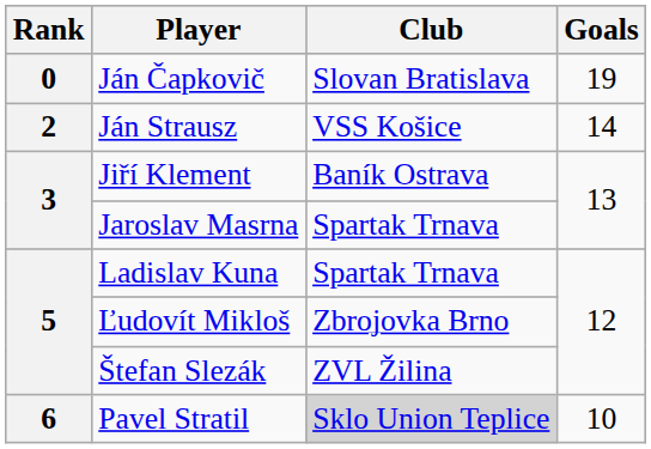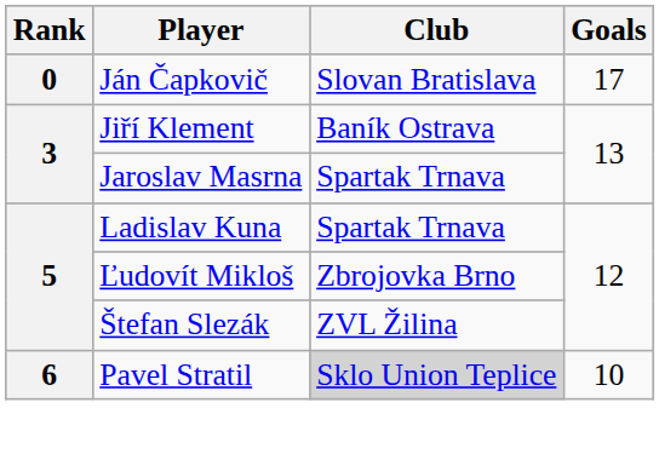 <table class="wikitable" style="text-align:center">
 <tr>
 <th>Rank</th>
 <th>Player</th>
 <th>Club</th>
 <th>Goals</th>
 </tr>
 <tr>
 <th>0</th>
 <td align="left"> <a href='#'>Ján Čapkovič</a></td>
 <td align="left"><a href='#'>Slovan Bratislava</a></td>
-<td>19</td>
-</tr>
-<tr>
-<th>2</th>
-<td align="left"> <a href='#'>Ján Strausz</a></td>
-<td align="left"><a href='#'>VSS Košice</a></td>
-<td>14</td>
+<td>17</td>
 </tr>
 <tr>
 <th rowspan="2">3</th>
 <td align="left"> <a href='#'>Jiří Klement</a></td>
 <td align="left"><a href='#'>Baník Ostrava</a></td>
 <td rowspan="2">13</td>
 </tr>
 <tr>
 <td align="left"> <a href='#'>Jaroslav Masrna</a></td>
 <td align="left"><a href='#'>Spartak Trnava</a></td>
 </tr>
 <tr>
 <th rowspan="3">5</th>
 <td align="left"> <a href='#'>Ladislav Kuna</a></td>
 <td align="left"><a href='#'>Spartak Trnava</a></td>
 <td rowspan="3">12</td>
 </tr>
 <tr>
 <td align="left"> <a href='#'>Ľudovít Mikloš</a></td>
 <td align="left"><a href='#'>Zbrojovka Brno</a></td>
 </tr>
 <tr>
 <td align="left"> <a href='#'>Štefan Slezák</a></td>
 <td align="left"><a href='#'>ZVL Žilina</a></td>
 </tr>
 <tr>
 <th>6</th>
 <td align="left"> <a href='#'>Pavel Stratil</a></td>
 <td align="left" style="background: lightgrey;"><a href='#'>Sklo Union Teplice</a></td>
 <td>10</td>
 </tr>
 </table>
